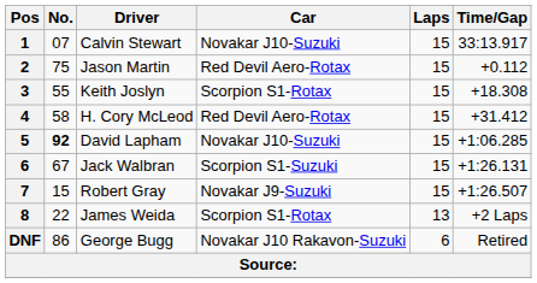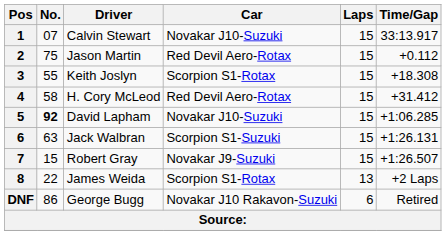 <table class="wikitable">
 <tr>
 <th>Pos</th>
 <th>No.</th>
 <th>Driver</th>
 <th>Car</th>
 <th>Laps</th>
 <th>Time/Gap</th>
 </tr>
 <tr>
 <th>1</th>
 <td align=center>07</td>
 <td> Calvin Stewart</td>
 <td>Novakar J10-<a href='#'>Suzuki</a></td>
 <td align=right>15</td>
 <td align=right>33:13.917</td>
 </tr>
 <tr>
 <th>2</th>
 <td align=center>75</td>
 <td> Jason Martin</td>
 <td>Red Devil Aero-<a href='#'>Rotax</a></td>
 <td align=right>15</td>
 <td align=right>+0.112</td>
 </tr>
 <tr>
 <th>3</th>
 <td align=center>55</td>
 <td> Keith Joslyn</td>
 <td>Scorpion S1-<a href='#'>Rotax</a></td>
 <td align=right>15</td>
 <td align=right>+18.308</td>
 </tr>
 <tr>
 <th>4</th>
 <td align=center>58</td>
 <td> H. Cory McLeod</td>
 <td>Red Devil Aero-<a href='#'>Rotax</a></td>
 <td align=right>15</td>
 <td align=right>+31.412</td>
 </tr>
 <tr>
 <th>5</th>
 <td align=center><strong>92</strong></td>
 <td> David Lapham</td>
 <td>Novakar J10-<a href='#'>Suzuki</a></td>
 <td align=right>15</td>
 <td align=right>+1:06.285</td>
 </tr>
 <tr>
 <th>6</th>
-<td align=center>67</td>
+<td align=center>63</td>
 <td> Jack Walbran</td>
 <td>Scorpion S1-<a href='#'>Suzuki</a></td>
 <td align=right>15</td>
 <td align=right>+1:26.131</td>
 </tr>
 <tr>
 <th>7</th>
 <td align=center>15</td>
 <td> Robert Gray</td>
 <td>Novakar J9-<a href='#'>Suzuki</a></td>
 <td align=right>15</td>
 <td align=right>+1:26.507</td>
 </tr>
 <tr>
 <th>8</th>
 <td align=center>22</td>
 <td> James Weida</td>
 <td>Scorpion S1-<a href='#'>Rotax</a></td>
 <td align=right>13</td>
 <td align=right>+2 Laps</td>
 </tr>
 <tr>
 <th>DNF</th>
 <td align=center>86</td>
 <td> George Bugg</td>
 <td>Novakar J10 Rakavon-<a href='#'>Suzuki</a></td>
 <td align=right>6</td>
 <td align=right>Retired</td>
 </tr>
 <tr>
 <th colspan=6>Source:</th>
 </tr>
 <tr>
 </tr>
 </table>
